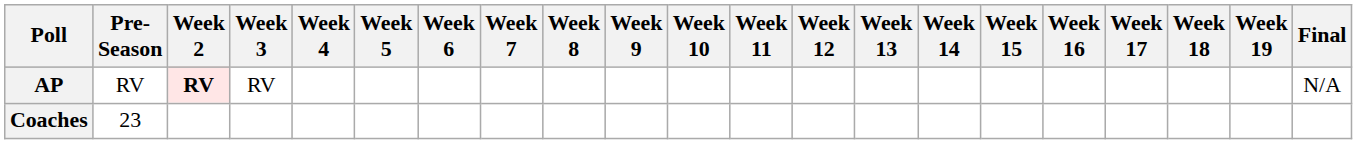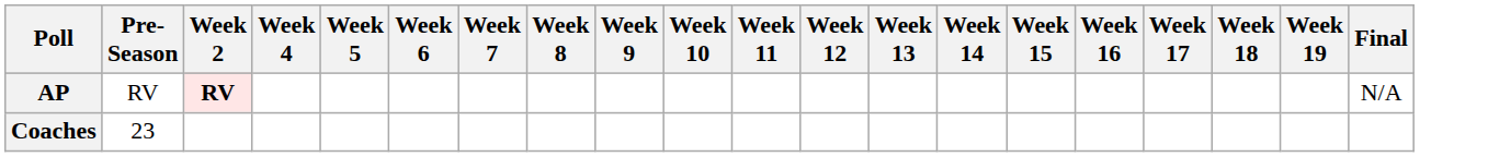 <table class="wikitable" style="white-space:nowrap;font-size:90%">
 <tr>
 <th>Poll</th>
 <th>Pre-<br>Season</th>
 <th>Week<br>2</th>
-<th>Week<br>3</th>
 <th>Week<br>4</th>
 <th>Week<br>5</th>
 <th>Week<br>6</th>
 <th>Week<br>7</th>
 <th>Week<br>8</th>
 <th>Week<br>9</th>
 <th>Week<br>10</th>
 <th>Week<br>11</th>
 <th>Week<br>12</th>
 <th>Week<br>13</th>
 <th>Week<br>14</th>
 <th>Week<br>15</th>
 <th>Week<br>16</th>
 <th>Week<br>17</th>
 <th>Week<br>18</th>
 <th>Week<br>19</th>
 <th>Final</th>
 </tr>
 <tr style="text-align:center;">
 <th>AP</th>
 <td style="background:#FFF;">RV</td>
 <td style="background:#FFE6E6;"><strong>RV</strong></td>
-<td style="background:#FFF;">RV</td>
 <td style="background:#FFF;"></td>
 <td style="background:#FFF;"></td>
 <td style="background:#FFF;"></td>
 <td style="background:#FFF;"></td>
 <td style="background:#FFF;"></td>
 <td style="background:#FFF;"></td>
 <td style="background:#FFF;"></td>
 <td style="background:#FFF;"></td>
 <td style="background:#FFF;"></td>
 <td style="background:#FFF;"></td>
 <td style="background:#FFF;"></td>
 <td style="background:#FFF;"></td>
 <td style="background:#FFF;"></td>
 <td style="background:#FFF;"></td>
 <td style="background:#FFF;"></td>
 <td style="background:#FFF;"></td>
 <td style="background:#FFF;">N/A</td>
 </tr>
 <tr style="text-align:center;">
 <th>Coaches</th>
 <td style="background:#FFF;">23</td>
 <td style="background:#FFF;"></td>
 <td style="background:#FFF;"></td>
 <td style="background:#FFF;"></td>
 <td style="background:#FFF;"></td>
 <td style="background:#FFF;"></td>
 <td style="background:#FFF;"></td>
 <td style="background:#FFF;"></td>
 <td style="background:#FFF;"></td>
 <td style="background:#FFF;"></td>
 <td style="background:#FFF;"></td>
 <td style="background:#FFF;"></td>
 <td style="background:#FFF;"></td>
 <td style="background:#FFF;"></td>
 <td style="background:#FFF;"></td>
 <td style="background:#FFF;"></td>
 <td style="background:#FFF;"></td>
 <td style="background:#FFF;"></td>
 <td style="background:#FFF;"></td>
-<td style="background:#FFF;"></td>
 </tr>
 </table>
